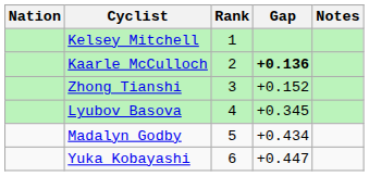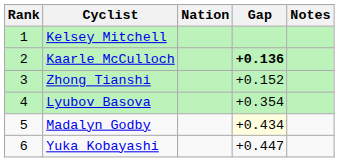 <table class="wikitable" style="text-align:center">
 <tr>
+<th>Rank</th>
+<th>Cyclist</th>
 <th>Nation</th>
-<th>Cyclist</th>
-<th>Rank</th>
 <th>Gap</th>
 <th>Notes</th>
 </tr>
 <tr bgcolor=#bbf3bb>
+<td>1</td>
+<td align=left><a href='#'>Kelsey Mitchell</a></td>
 <td align=left></td>
-<td align=left><a href='#'>Kelsey Mitchell</a></td>
-<td>1</td>
 <td></td>
 <td></td>
 </tr>
 <tr bgcolor=#bbf3bb>
+<td>2</td>
+<td align=left><a href='#'>Kaarle McCulloch</a></td>
 <td align=left></td>
-<td align=left><a href='#'>Kaarle McCulloch</a></td>
-<td>2</td>
 <td><strong>+0.136</strong></td>
 <td></td>
 </tr>
 <tr bgcolor=#bbf3bb>
+<td>3</td>
+<td align=left><a href='#'>Zhong Tianshi</a></td>
 <td align=left></td>
-<td align=left><a href='#'>Zhong Tianshi</a></td>
-<td>3</td>
 <td>+0.152</td>
 <td></td>
 </tr>
 <tr bgcolor=#bbf3bb>
+<td>4</td>
+<td align=left><a href='#'>Lyubov Basova</a></td>
 <td align=left></td>
-<td align=left><a href='#'>Lyubov Basova</a></td>
-<td>4</td>
-<td>+0.345</td>
+<td>+0.354</td>
 <td></td>
 </tr>
 <tr>
+<td>5</td>
+<td align=left><a href='#'>Madalyn Godby</a></td>
 <td align=left></td>
-<td align=left><a href='#'>Madalyn Godby</a></td>
-<td>5</td>
-<td>+0.434</td>
+<td style="background: lightyellow;">+0.434</td>
 <td></td>
 </tr>
 <tr>
+<td>6</td>
+<td align=left><a href='#'>Yuka Kobayashi</a></td>
 <td align=left></td>
-<td align=left><a href='#'>Yuka Kobayashi</a></td>
-<td>6</td>
 <td>+0.447</td>
 <td></td>
 </tr>
 </table>
